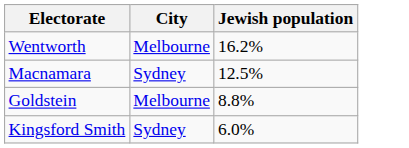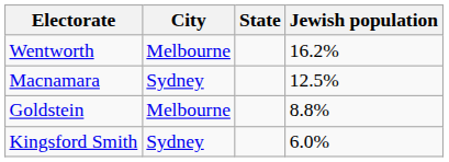 <table class="wikitable sortable">
 <tr>
 <th>Electorate</th>
 <th>City</th>
+<th>State</th>
 <th>Jewish population</th>
 </tr>
 <tr>
 <td><a href='#'>Wentworth</a></td>
 <td><a href='#'>Melbourne</a></td>
+<td></td>
 <td>16.2%</td>
 </tr>
 <tr>
 <td><a href='#'>Macnamara</a></td>
 <td><a href='#'>Sydney</a></td>
+<td></td>
 <td>12.5%</td>
 </tr>
 <tr>
 <td><a href='#'>Goldstein</a></td>
 <td><a href='#'>Melbourne</a></td>
+<td></td>
 <td>8.8%</td>
 </tr>
 <tr>
 <td><a href='#'>Kingsford Smith</a></td>
 <td><a href='#'>Sydney</a></td>
+<td></td>
 <td>6.0%</td>
 </tr>
 </table>
